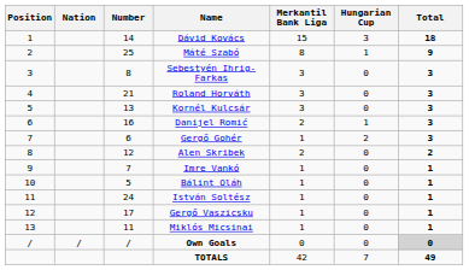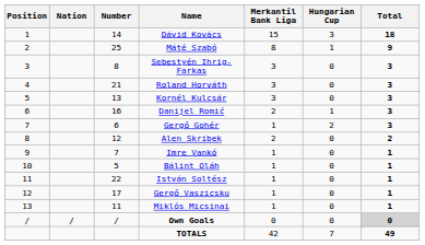 <table class="wikitable" style="font-size: 95%; text-align: center;">
 <tr>
 <th width=60>Position</th>
 <th width=60>Nation</th>
 <th width=60>Number</th>
 <th width=150>Name</th>
 <th width=80>Merkantil Bank Liga</th>
 <th width=80>Hungarian Cup</th>
 <th width=80>Total</th>
 </tr>
 <tr>
 <td>1</td>
 <td></td>
 <td>14</td>
 <td><a href='#'>Dávid Kovács</a></td>
 <td>15</td>
 <td>3</td>
 <td><strong>18</strong></td>
 </tr>
 <tr>
 <td>2</td>
 <td></td>
 <td>25</td>
 <td><a href='#'>Máté Szabó</a></td>
 <td>8</td>
 <td>1</td>
 <td><strong>9</strong></td>
 </tr>
 <tr>
 <td>3</td>
 <td></td>
 <td>8</td>
 <td><a href='#'>Sebestyén Ihrig-Farkas</a></td>
 <td>3</td>
 <td>0</td>
 <td><strong>3</strong></td>
 </tr>
 <tr>
 <td>4</td>
 <td></td>
 <td>21</td>
 <td><a href='#'>Roland Horváth</a></td>
 <td>3</td>
 <td>0</td>
 <td><strong>3</strong></td>
 </tr>
 <tr>
 <td>5</td>
 <td></td>
 <td>13</td>
 <td><a href='#'>Kornél Kulcsár</a></td>
 <td>3</td>
 <td>0</td>
 <td><strong>3</strong></td>
 </tr>
 <tr>
 <td>6</td>
 <td></td>
 <td>16</td>
 <td><a href='#'>Danijel Romić</a></td>
 <td>2</td>
 <td>1</td>
 <td><strong>3</strong></td>
 </tr>
 <tr>
 <td>7</td>
 <td></td>
 <td>6</td>
 <td><a href='#'>Gergő Gohér</a></td>
 <td>1</td>
 <td>2</td>
 <td><strong>3</strong></td>
 </tr>
 <tr>
 <td>8</td>
 <td></td>
 <td>12</td>
 <td><a href='#'>Alen Skribek</a></td>
 <td>2</td>
 <td>0</td>
 <td><strong>2</strong></td>
 </tr>
 <tr>
 <td>9</td>
 <td></td>
 <td>7</td>
 <td><a href='#'>Imre Vankó</a></td>
 <td>1</td>
 <td>0</td>
 <td><strong>1</strong></td>
 </tr>
 <tr>
 <td>10</td>
 <td></td>
 <td>5</td>
 <td><a href='#'>Bálint Oláh</a></td>
 <td>1</td>
 <td>0</td>
 <td><strong>1</strong></td>
 </tr>
 <tr>
 <td>11</td>
 <td></td>
-<td>24</td>
+<td>22</td>
 <td><a href='#'>István Soltész</a></td>
 <td>1</td>
 <td>0</td>
 <td><strong>1</strong></td>
 </tr>
 <tr>
 <td>12</td>
 <td></td>
 <td>17</td>
 <td><a href='#'>Gergő Vaszicsku</a></td>
 <td>1</td>
 <td>0</td>
 <td><strong>1</strong></td>
 </tr>
 <tr>
 <td>13</td>
 <td></td>
 <td>11</td>
 <td><a href='#'>Miklós Micsinai</a></td>
 <td>1</td>
 <td>0</td>
 <td><strong>1</strong></td>
 </tr>
 <tr>
 <td>/</td>
 <td>/</td>
 <td>/</td>
 <td><strong>Own Goals</strong></td>
 <td>0</td>
 <td>0</td>
 <td style="background: lightgrey;"><strong>0</strong></td>
 </tr>
 <tr>
 <td></td>
 <td></td>
 <td></td>
 <td><strong>TOTALS</strong></td>
 <td>42</td>
 <td>7</td>
 <td><strong>49</strong></td>
 </tr>
 </table>
